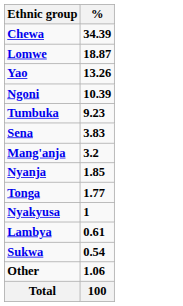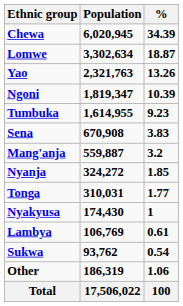 <table class=wikitable style="text-align:left;">
 <tr>
 <th>Ethnic group</th>
+<th>Population</th>
 <th>%</th>
 </tr>
 <tr>
 <td><strong><a href='#'>Chewa</a></strong></td>
+<td><strong>6,020,945</strong></td>
 <td><strong>34.39</strong></td>
 </tr>
 <tr>
 <td><strong><a href='#'>Lomwe</a></strong></td>
+<td><strong>3,302,634</strong></td>
 <td><strong>18.87</strong></td>
 </tr>
 <tr>
 <td><strong><a href='#'>Yao</a></strong></td>
+<td><strong>2,321,763</strong></td>
 <td><strong>13.26</strong></td>
 </tr>
 <tr>
 <td><strong><a href='#'>Ngoni</a></strong></td>
+<td><strong>1,819,347</strong></td>
 <td><strong>10.39</strong></td>
 </tr>
 <tr>
 <td><strong><a href='#'>Tumbuka</a></strong></td>
+<td><strong>1,614,955</strong></td>
 <td><strong>9.23</strong></td>
 </tr>
 <tr>
 <td><strong><a href='#'>Sena</a></strong></td>
+<td><strong>670,908</strong></td>
 <td><strong>3.83</strong></td>
 </tr>
 <tr>
 <td><strong><a href='#'>Mang'anja</a></strong></td>
+<td><strong>559,887</strong></td>
 <td><strong>3.2</strong></td>
 </tr>
 <tr>
 <td><strong><a href='#'>Nyanja</a></strong></td>
+<td><strong>324,272</strong></td>
 <td><strong>1.85</strong></td>
 </tr>
 <tr>
 <td><strong><a href='#'>Tonga</a></strong></td>
+<td><strong>310,031</strong></td>
 <td><strong>1.77</strong></td>
 </tr>
 <tr>
 <td><strong><a href='#'>Nyakyusa</a></strong></td>
+<td><strong>174,430</strong></td>
 <td><strong>1</strong></td>
 </tr>
 <tr>
 <td><strong><a href='#'>Lambya</a></strong></td>
+<td><strong>106,769</strong></td>
 <td><strong>0.61</strong></td>
 </tr>
 <tr>
 <td><strong><a href='#'>Sukwa</a></strong></td>
+<td><strong>93,762</strong></td>
 <td><strong>0.54</strong></td>
 </tr>
 <tr>
 <td><strong>Other</strong></td>
+<td><strong>186,319</strong></td>
 <td><strong>1.06</strong></td>
 </tr>
 <tr>
 <th>Total</th>
+<th>17,506,022</th>
 <th>100</th>
 </tr>
 </table>
